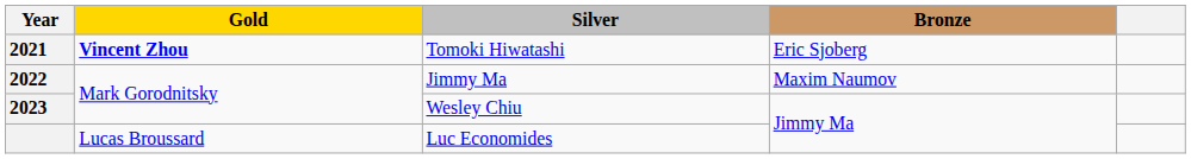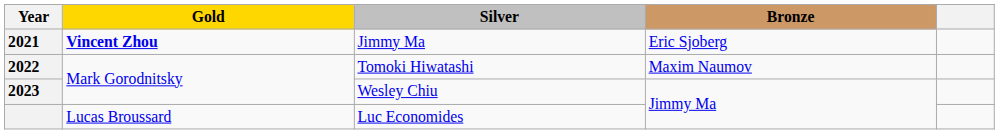 <table class="wikitable unsortable" style="text-align:left; width:80%">
 <tr>
 <th scope="col" style="text-align:center; width:5%">Year</th>
 <th scope="col" style="text-align:center; width:25%; background:gold">Gold</th>
 <th scope="col" style="text-align:center; width:25%; background:silver">Silver</th>
 <th scope="col" style="text-align:center; width:25%; background:#c96">Bronze</th>
 <th scope="col" style="text-align:center; width:5%"></th>
 </tr>
 <tr>
 <th scope="row" style="text-align:left">2021</th>
 <td><strong> <a href='#'>Vincent Zhou</a></strong></td>
-<td> <a href='#'>Tomoki Hiwatashi</a></td>
+<td> <a href='#'>Jimmy Ma</a></td>
 <td> <a href='#'>Eric Sjoberg</a></td>
 <td></td>
 </tr>
 <tr>
 <th scope="row" style="text-align:left">2022</th>
 <td rowspan="2"> <a href='#'>Mark Gorodnitsky</a></td>
-<td> <a href='#'>Jimmy Ma</a></td>
+<td> <a href='#'>Tomoki Hiwatashi</a></td>
 <td> <a href='#'>Maxim Naumov</a></td>
 <td></td>
 </tr>
 <tr>
 <th scope="row" style="text-align:left">2023</th>
 <td> <a href='#'>Wesley Chiu</a></td>
 <td rowspan="2"> <a href='#'>Jimmy Ma</a></td>
 <td></td>
 </tr>
 <tr>
 <th scope="row" style="text-align:left"></th>
 <td> <a href='#'>Lucas Broussard</a></td>
 <td> <a href='#'>Luc Economides</a></td>
 <td></td>
 </tr>
 </table>
